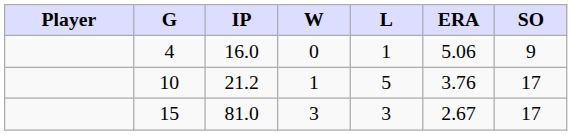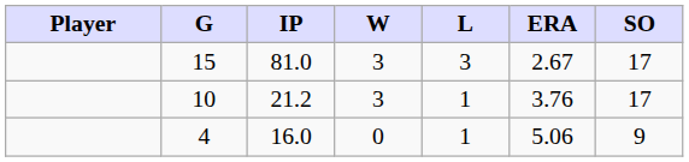 <table class="wikitable sortable">
 <tr>
 <th style="background:#ddf; width:16%;">Player</th>
 <th style="background:#ddf; width:9%;">G</th>
 <th style="background:#ddf; width:9%;">IP</th>
 <th style="background:#ddf; width:9%;">W</th>
 <th style="background:#ddf; width:9%;">L</th>
 <th style="background:#ddf; width:9%;">ERA</th>
 <th style="background:#ddf; width:9%;">SO</th>
 </tr>
 <tr style="text-align:center;">
 <td></td>
+<td>15</td>
+<td>81.0</td>
+<td>3</td>
+<td>3</td>
+<td>2.67</td>
+<td>17</td>
+</tr>
+<tr style="text-align:center;">
+<td></td>
+<td>10</td>
+<td>21.2</td>
+<td>3</td>
+<td>1</td>
+<td>3.76</td>
+<td>17</td>
+</tr>
+<tr style="text-align:center;">
+<td></td>
 <td>4</td>
 <td>16.0</td>
 <td>0</td>
 <td>1</td>
 <td>5.06</td>
 <td>9</td>
 </tr>
-<tr style="text-align:center;">
-<td></td>
-<td>10</td>
-<td>21.2</td>
-<td>1</td>
-<td>5</td>
-<td>3.76</td>
-<td>17</td>
-</tr>
-<tr style="text-align:center;">
-<td></td>
-<td>15</td>
-<td>81.0</td>
-<td>3</td>
-<td>3</td>
-<td>2.67</td>
-<td>17</td>
-</tr>
 </table>
